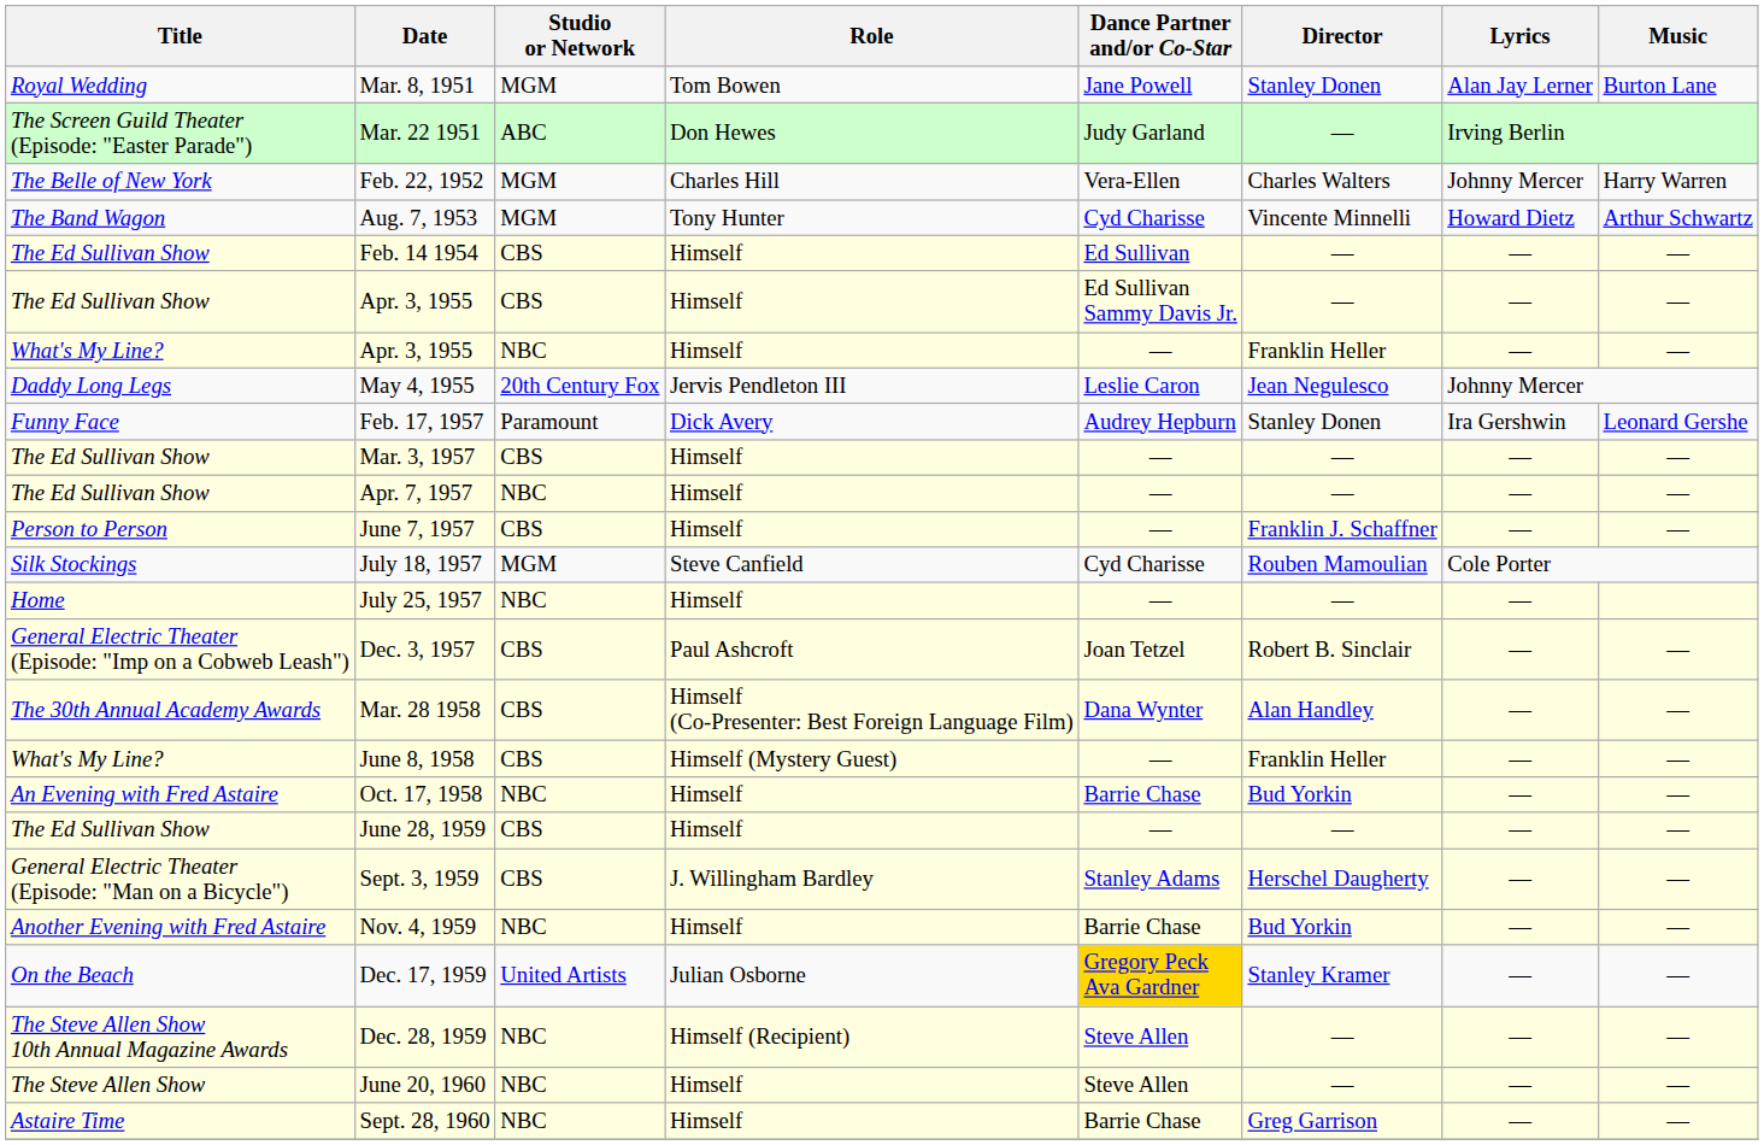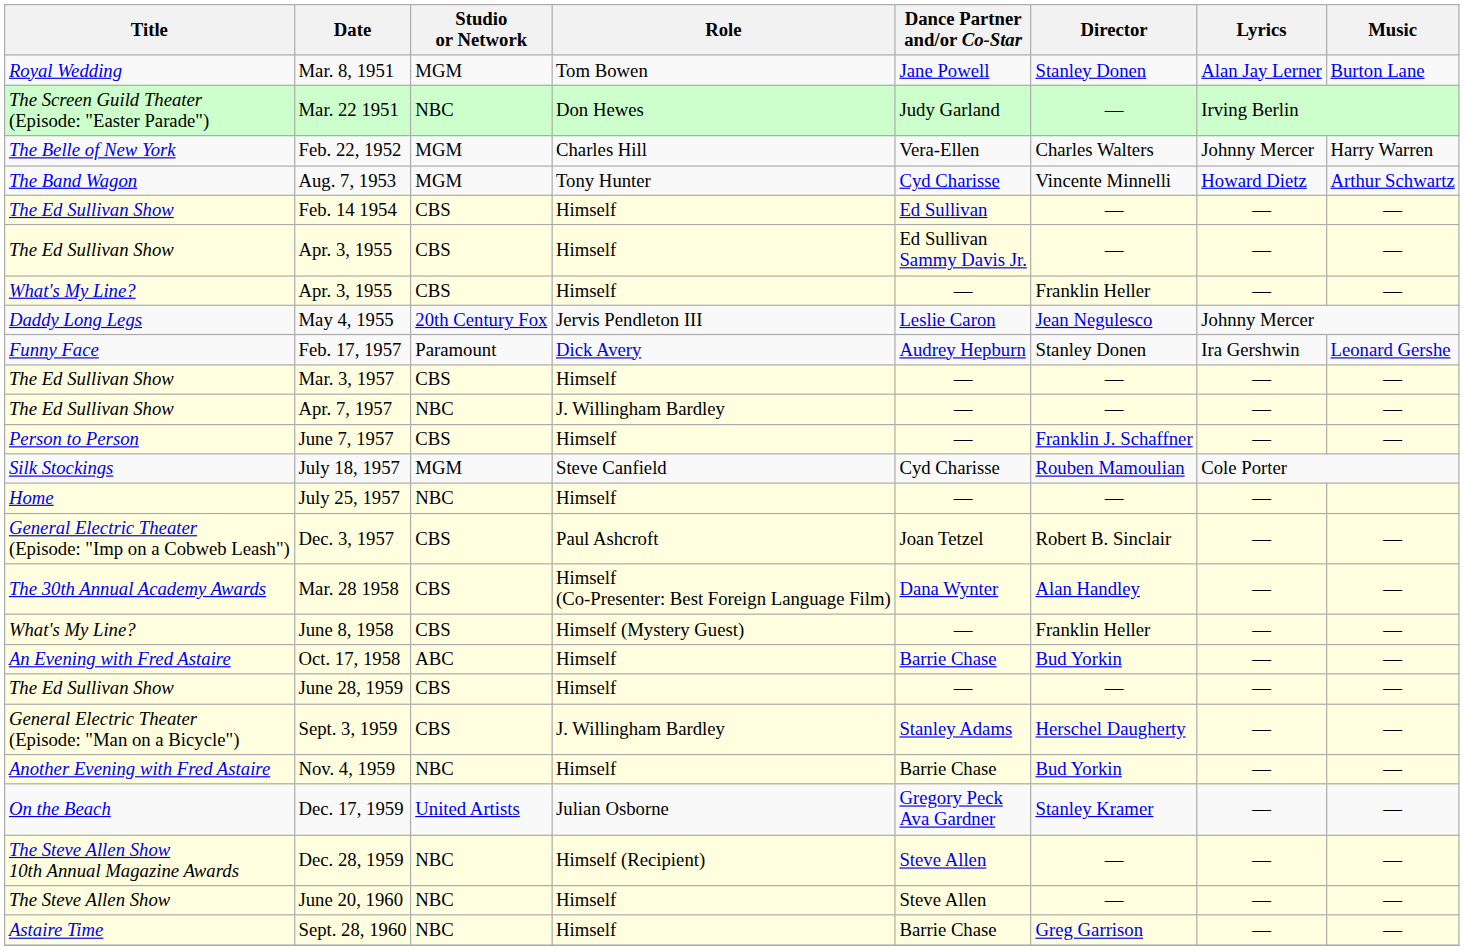 <table class="wikitable">
 <tr>
 <th>Title</th>
 <th>Date</th>
 <th>Studio<br>or Network</th>
 <th>Role</th>
 <th>Dance Partner<br>and/or <em>Co-Star</em></th>
 <th>Director</th>
 <th>Lyrics</th>
 <th>Music</th>
 </tr>
 <tr>
 <td><em><a href='#'>Royal Wedding</a></em></td>
 <td>Mar. 8, 1951</td>
 <td>MGM</td>
 <td>Tom Bowen</td>
 <td><a href='#'>Jane Powell</a></td>
 <td><a href='#'>Stanley Donen</a></td>
 <td><a href='#'>Alan Jay Lerner</a></td>
 <td><a href='#'>Burton Lane</a></td>
 </tr>
 <tr bgcolor=CCFFCC>
 <td><em>The Screen Guild Theater</em><br>(Episode: "Easter Parade")</td>
 <td>Mar. 22 1951</td>
-<td>ABC</td>
+<td>NBC</td>
 <td>Don Hewes</td>
 <td>Judy Garland</td>
 <td align="center">—</td>
 <td colspan="2">Irving Berlin</td>
 </tr>
 <tr>
 <td><em><a href='#'>The Belle of New York</a></em></td>
 <td>Feb. 22, 1952</td>
 <td>MGM</td>
 <td>Charles Hill</td>
 <td>Vera-Ellen</td>
 <td>Charles Walters</td>
 <td>Johnny Mercer</td>
 <td>Harry Warren</td>
 </tr>
 <tr>
 <td><em><a href='#'>The Band Wagon</a></em></td>
 <td>Aug. 7, 1953</td>
 <td>MGM</td>
 <td>Tony Hunter</td>
 <td><a href='#'>Cyd Charisse</a></td>
 <td>Vincente Minnelli</td>
 <td><a href='#'>Howard Dietz</a></td>
 <td><a href='#'>Arthur Schwartz</a></td>
 </tr>
 <tr bgcolor=lightyellow>
 <td><em><a href='#'>The Ed Sullivan Show</a></em></td>
 <td>Feb. 14 1954</td>
 <td>CBS</td>
 <td>Himself</td>
 <td><a href='#'>Ed Sullivan</a></td>
 <td align="center">—</td>
 <td align="center">—</td>
 <td align="center">—</td>
 </tr>
 <tr bgcolor=lightyellow>
 <td><em>The Ed Sullivan Show</em></td>
 <td>Apr. 3, 1955</td>
 <td>CBS</td>
 <td>Himself</td>
 <td>Ed Sullivan<br><a href='#'>Sammy Davis Jr.</a></td>
 <td align="center">—</td>
 <td align="center">—</td>
 <td align="center">—</td>
 </tr>
 <tr bgcolor=lightyellow>
 <td><em><a href='#'>What's My Line?</a></em></td>
 <td>Apr. 3, 1955</td>
-<td>NBC</td>
+<td>CBS</td>
 <td>Himself</td>
 <td align="center">—</td>
 <td>Franklin Heller</td>
 <td align="center">—</td>
 <td align="center">—</td>
 </tr>
 <tr>
 <td><em><a href='#'>Daddy Long Legs</a></em></td>
 <td>May 4, 1955</td>
 <td><a href='#'>20th Century Fox</a></td>
 <td>Jervis Pendleton III</td>
 <td><a href='#'>Leslie Caron</a></td>
 <td><a href='#'>Jean Negulesco</a></td>
 <td colspan="2">Johnny Mercer</td>
 </tr>
 <tr>
 <td><em><a href='#'>Funny Face</a></em></td>
 <td>Feb. 17, 1957</td>
 <td>Paramount</td>
 <td><a href='#'>Dick Avery</a></td>
 <td><a href='#'>Audrey Hepburn</a></td>
 <td>Stanley Donen</td>
 <td>Ira Gershwin</td>
 <td><a href='#'>Leonard Gershe</a></td>
 </tr>
 <tr bgcolor=lightyellow>
 <td><em>The Ed Sullivan Show</em></td>
 <td>Mar. 3, 1957</td>
 <td>CBS</td>
 <td>Himself</td>
 <td align="center">—</td>
 <td align="center">—</td>
 <td align="center">—</td>
 <td align="center">—</td>
 </tr>
 <tr bgcolor=lightyellow>
 <td><em>The Ed Sullivan Show</em></td>
 <td>Apr. 7, 1957</td>
 <td>NBC</td>
-<td>Himself</td>
+<td>J. Willingham Bardley</td>
 <td align="center">—</td>
 <td align="center">—</td>
 <td align="center">—</td>
 <td align="center">—</td>
 </tr>
 <tr bgcolor=lightyellow>
 <td><em><a href='#'>Person to Person</a></em></td>
 <td>June 7, 1957</td>
 <td>CBS</td>
 <td>Himself</td>
 <td align="center">—</td>
 <td><a href='#'>Franklin J. Schaffner</a></td>
 <td align="center">—</td>
 <td align="center">—</td>
 </tr>
 <tr>
 <td><em><a href='#'>Silk Stockings</a></em></td>
 <td>July 18, 1957</td>
 <td>MGM</td>
 <td>Steve Canfield</td>
 <td>Cyd Charisse</td>
 <td><a href='#'>Rouben Mamoulian</a></td>
 <td colspan="2">Cole Porter</td>
 </tr>
 <tr bgcolor=lightyellow>
 <td><em><a href='#'>Home</a></em></td>
 <td>July 25, 1957</td>
 <td>NBC</td>
 <td>Himself</td>
 <td align="center">—</td>
 <td align="center">—</td>
 <td align="center">—</td>
 <td></td>
 </tr>
 <tr bgcolor=lightyellow>
 <td><em><a href='#'>General Electric Theater</a></em><br>(Episode: "Imp on a Cobweb Leash")</td>
 <td>Dec. 3, 1957</td>
 <td>CBS</td>
 <td>Paul Ashcroft</td>
 <td>Joan Tetzel</td>
 <td>Robert B. Sinclair</td>
 <td align="center">—</td>
 <td align="center">—</td>
 </tr>
 <tr bgcolor=lightyellow>
 <td><em><a href='#'>The 30th Annual Academy Awards</a></em></td>
 <td>Mar. 28 1958</td>
 <td>CBS</td>
 <td>Himself<br>(Co-Presenter: Best Foreign Language Film)</td>
 <td><a href='#'>Dana Wynter</a></td>
 <td><a href='#'>Alan Handley</a></td>
 <td align="center">—</td>
 <td align="center">—</td>
 </tr>
 <tr bgcolor=lightyellow>
 <td><em>What's My Line?</em></td>
 <td>June 8, 1958</td>
 <td>CBS</td>
 <td>Himself (Mystery Guest)</td>
 <td align="center">—</td>
 <td>Franklin Heller</td>
 <td align="center">—</td>
 <td align="center">—</td>
 </tr>
 <tr bgcolor=lightyellow>
 <td><em><a href='#'>An Evening with Fred Astaire</a></em></td>
 <td>Oct. 17, 1958</td>
-<td>NBC</td>
+<td>ABC</td>
 <td>Himself</td>
 <td><a href='#'>Barrie Chase</a></td>
 <td><a href='#'>Bud Yorkin</a></td>
 <td align="center">—</td>
 <td align="center">—</td>
 </tr>
 <tr bgcolor=lightyellow>
 <td><em>The Ed Sullivan Show</em></td>
 <td>June 28, 1959</td>
 <td>CBS</td>
 <td>Himself</td>
 <td align="center">—</td>
 <td align="center">—</td>
 <td align="center">—</td>
 <td align="center">—</td>
 </tr>
 <tr bgcolor=lightyellow>
 <td><em>General Electric Theater</em><br>(Episode: "Man on a Bicycle")</td>
 <td>Sept. 3, 1959</td>
 <td>CBS</td>
 <td>J. Willingham Bardley</td>
 <td><a href='#'>Stanley Adams</a></td>
 <td><a href='#'>Herschel Daugherty</a></td>
 <td align="center">—</td>
 <td align="center">—</td>
 </tr>
 <tr bgcolor=lightyellow>
 <td><em><a href='#'>Another Evening with Fred Astaire</a></em></td>
 <td>Nov. 4, 1959</td>
 <td>NBC</td>
 <td>Himself</td>
 <td>Barrie Chase</td>
 <td><a href='#'>Bud Yorkin</a></td>
 <td align="center">—</td>
 <td align="center">—</td>
 </tr>
 <tr>
 <td><em><a href='#'>On the Beach</a></em></td>
 <td>Dec. 17, 1959</td>
 <td><a href='#'>United Artists</a></td>
 <td>Julian Osborne</td>
-<td style="background: gold;"><a href='#'>Gregory Peck</a><br><a href='#'>Ava Gardner</a></td>
+<td><a href='#'>Gregory Peck</a><br><a href='#'>Ava Gardner</a></td>
 <td><a href='#'>Stanley Kramer</a></td>
 <td align="center">—</td>
 <td align="center">—</td>
 </tr>
 <tr bgcolor=lightyellow>
 <td><em><a href='#'>The Steve Allen Show</a></em><br><em>10th Annual Magazine Awards</em></td>
 <td>Dec. 28, 1959</td>
 <td>NBC</td>
 <td>Himself (Recipient)</td>
 <td><a href='#'>Steve Allen</a></td>
 <td align="center">—</td>
 <td align="center">—</td>
 <td align="center">—</td>
 </tr>
 <tr bgcolor=lightyellow>
 <td><em>The Steve Allen Show</em></td>
 <td>June 20, 1960</td>
 <td>NBC</td>
 <td>Himself</td>
 <td>Steve Allen</td>
 <td align="center">—</td>
 <td align="center">—</td>
 <td align="center">—</td>
 </tr>
 <tr bgcolor=lightyellow>
 <td><em><a href='#'>Astaire Time</a></em></td>
 <td>Sept. 28, 1960</td>
 <td>NBC</td>
 <td>Himself</td>
 <td>Barrie Chase</td>
 <td><a href='#'>Greg Garrison</a></td>
 <td align="center">—</td>
 <td align="center">—</td>
 </tr>
 <tr bgcolor=lightyellow>
 </tr>
 </table>
